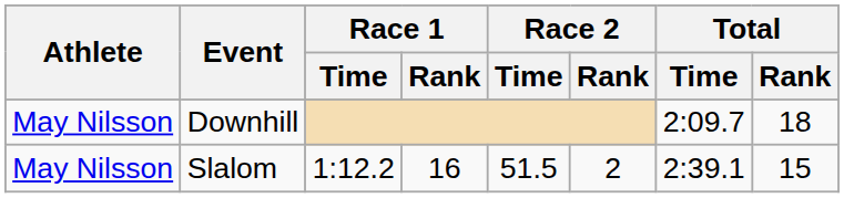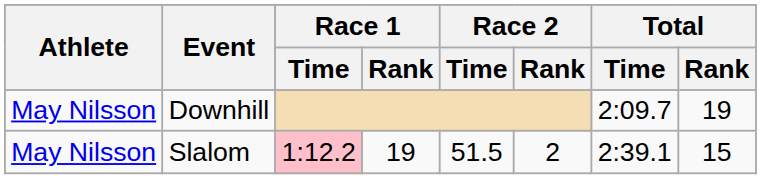 <table class="wikitable" style="font-size:90%">
 <tr>
 <th rowspan="2">Athlete</th>
 <th rowspan="2">Event</th>
 <th colspan="2">Race 1</th>
 <th colspan="2">Race 2</th>
 <th colspan="2">Total</th>
 </tr>
 <tr>
 <th>Time</th>
 <th>Rank</th>
 <th>Time</th>
 <th>Rank</th>
 <th>Time</th>
 <th>Rank</th>
 </tr>
 <tr>
 <td><a href='#'>May Nilsson</a></td>
 <td>Downhill</td>
 <td colspan="4" bgcolor="wheat"></td>
 <td align="center">2:09.7</td>
-<td align="center">18</td>
+<td align="center">19</td>
 </tr>
 <tr>
 <td><a href='#'>May Nilsson</a></td>
 <td>Slalom</td>
-<td align="center">1:12.2</td>
-<td align="center">16</td>
+<td align="center" style="background: pink;">1:12.2</td>
+<td align="center">19</td>
 <td align="center">51.5</td>
 <td align="center">2</td>
 <td align="center">2:39.1</td>
 <td align="center">15</td>
 </tr>
 </table>
